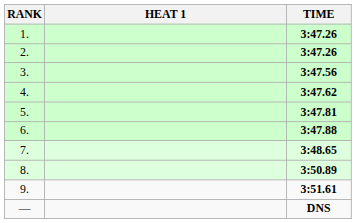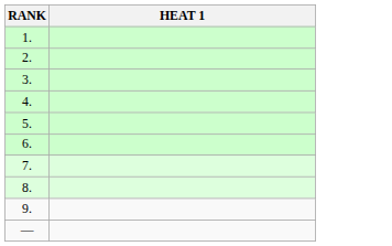 <table class="wikitable" style="border-collapse: collapse; font-size: 90%;">
 <tr>
 <th>RANK</th>
 <th style="width: 20em">HEAT 1</th>
-<th style="width: 5em">TIME</th>
 </tr>
 <tr style="background:#ccffcc;">
 <td align="center">1.</td>
 <td></td>
-<td align="center"><strong>3:47.26</strong></td>
 </tr>
 <tr style="background:#ccffcc;">
 <td align="center">2.</td>
 <td></td>
-<td align="center"><strong>3:47.26</strong></td>
 </tr>
 <tr style="background:#ccffcc;">
 <td align="center">3.</td>
 <td></td>
-<td align="center"><strong>3:47.56</strong></td>
 </tr>
 <tr style="background:#ccffcc;">
 <td align="center">4.</td>
 <td></td>
-<td align="center"><strong>3:47.62</strong></td>
 </tr>
 <tr style="background:#ccffcc;">
 <td align="center">5.</td>
 <td></td>
-<td align="center"><strong>3:47.81</strong></td>
 </tr>
 <tr style="background:#ccffcc;">
 <td align="center">6.</td>
 <td></td>
-<td align="center"><strong>3:47.88</strong></td>
 </tr>
 <tr style="background:#ddffdd;">
 <td align="center">7.</td>
 <td></td>
-<td align="center"><strong>3:48.65</strong></td>
 </tr>
 <tr style="background:#ddffdd;">
 <td align="center">8.</td>
 <td></td>
-<td align="center"><strong>3:50.89</strong></td>
 </tr>
 <tr>
 <td align="center">9.</td>
 <td></td>
-<td align="center"><strong>3:51.61</strong></td>
 </tr>
 <tr>
 <td align="center">—</td>
 <td></td>
-<td align="center"><strong>DNS</strong></td>
 </tr>
 </table>
